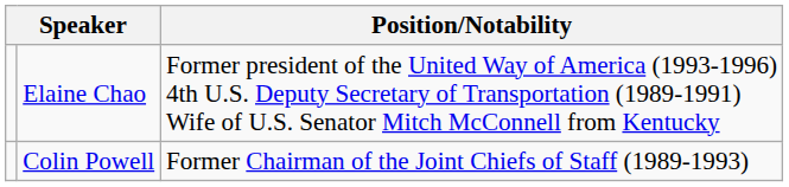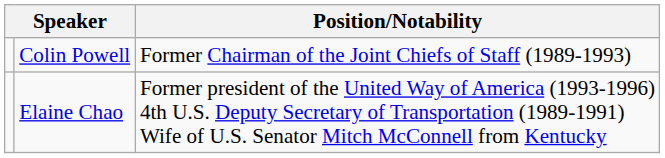 <table class="wikitable">
 <tr>
 <th colspan="2">Speaker</th>
 <th>Position/Notability</th>
 </tr>
 <tr>
 <td></td>
+<td><a href='#'>Colin Powell</a></td>
+<td>Former <a href='#'>Chairman of the Joint Chiefs of Staff</a> (1989-1993)</td>
+</tr>
+<tr>
+<td></td>
 <td><a href='#'>Elaine Chao</a></td>
 <td>Former president of the <a href='#'>United Way of America</a> (1993-1996)<br>4th U.S. <a href='#'>Deputy Secretary of Transportation</a> (1989-1991)<br>Wife of U.S. Senator <a href='#'>Mitch McConnell</a> from <a href='#'>Kentucky</a></td>
 </tr>
-<tr>
-<td></td>
-<td><a href='#'>Colin Powell</a></td>
-<td>Former <a href='#'>Chairman of the Joint Chiefs of Staff</a> (1989-1993)</td>
-</tr>
 </table>
